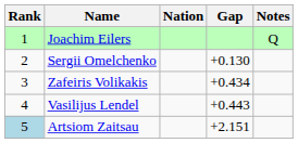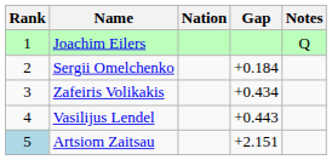 <table class="wikitable sortable" style="text-align:center">
 <tr>
 <th>Rank</th>
 <th>Name</th>
 <th>Nation</th>
 <th>Gap</th>
 <th>Notes</th>
 </tr>
 <tr bgcolor=bbffbb>
 <td>1</td>
 <td align=left><a href='#'>Joachim Eilers</a></td>
 <td align=left></td>
 <td></td>
 <td>Q</td>
 </tr>
 <tr>
 <td>2</td>
 <td align=left><a href='#'>Sergii Omelchenko</a></td>
 <td align=left></td>
-<td>+0.130</td>
+<td>+0.184</td>
 <td></td>
 </tr>
 <tr>
 <td>3</td>
 <td align=left><a href='#'>Zafeiris Volikakis</a></td>
 <td align=left></td>
 <td>+0.434</td>
 <td></td>
 </tr>
 <tr>
 <td>4</td>
 <td align=left><a href='#'>Vasilijus Lendel</a></td>
 <td align=left></td>
 <td>+0.443</td>
 <td></td>
 </tr>
 <tr>
 <td style="background: lightblue;">5</td>
 <td align=left><a href='#'>Artsiom Zaitsau</a></td>
 <td align=left></td>
 <td>+2.151</td>
 <td></td>
 </tr>
 </table>
